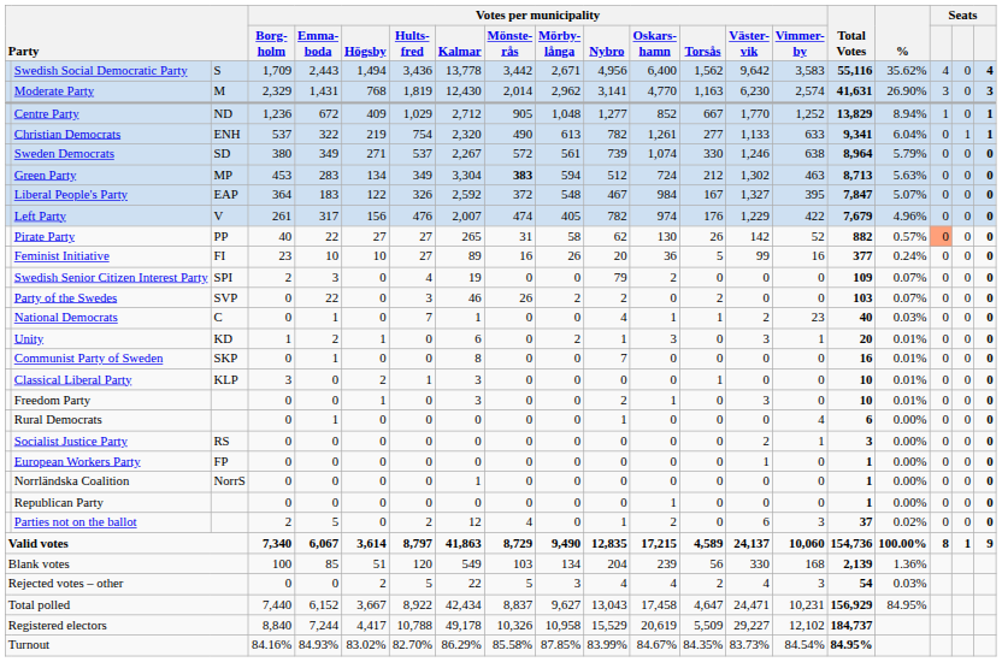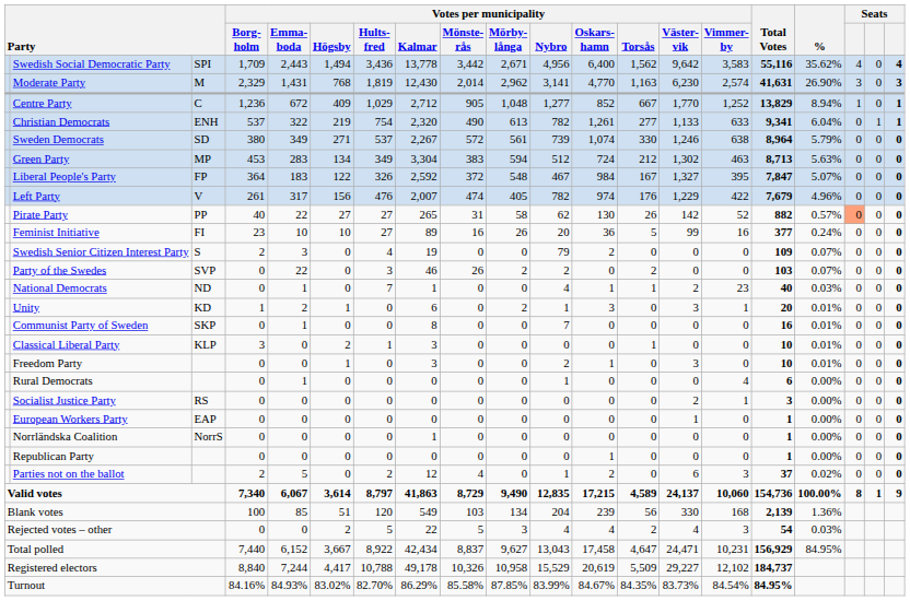 <table class="wikitable" border="1" style="text-align:right;">
 <tr>
 <th style="text-align:left;" valign=bottom rowspan=2 colspan=3>Party</th>
 <th colspan=12>Votes per municipality</th>
 <th align=center valign=bottom rowspan=2 width="50">Total Votes</th>
 <th align=center valign=bottom rowspan=2 width="50">%</th>
 <th colspan=3>Seats</th>
 </tr>
 <tr>
 <th align=center valign=bottom width="50"><a href='#'>Borg- holm</a></th>
 <th align=center valign=bottom width="50"><a href='#'>Emma- boda</a></th>
 <th align=center valign=bottom width="50"><a href='#'>Högsby</a></th>
 <th align=center valign=bottom width="50"><a href='#'>Hults- fred</a></th>
 <th align=center valign=bottom width="50"><a href='#'>Kalmar</a></th>
 <th align=center valign=bottom width="50"><a href='#'>Mönste- rås</a></th>
 <th align=center valign=bottom width="50"><a href='#'>Mörby- långa</a></th>
 <th align=center valign=bottom width="50"><a href='#'>Nybro</a></th>
 <th align=center valign=bottom width="50"><a href='#'>Oskars- hamn</a></th>
 <th align=center valign=bottom width="50"><a href='#'>Torsås</a></th>
 <th align=center valign=bottom width="50"><a href='#'>Väster- vik</a></th>
 <th align=center valign=bottom width="50"><a href='#'>Vimmer- by</a></th>
 <th align=center valign=bottom width="20"><small></small></th>
 <th align=center valign=bottom width="20"><small><a href='#'></a></small></th>
 <th align=center valign=bottom width="20"><small></small></th>
 </tr>
 <tr style="background:#CEE0F2;">
 <td></td>
 <td align=left style="white-space: nowrap;"><a href='#'>Swedish Social Democratic Party</a></td>
-<td align=left>S</td>
+<td align=left>SPI</td>
 <td>1,709</td>
 <td>2,443</td>
 <td>1,494</td>
 <td>3,436</td>
 <td>13,778</td>
 <td>3,442</td>
 <td>2,671</td>
 <td>4,956</td>
 <td>6,400</td>
 <td>1,562</td>
 <td>9,642</td>
 <td>3,583</td>
 <td><strong>55,116</strong></td>
 <td>35.62%</td>
 <td>4</td>
 <td>0</td>
 <td><strong>4</strong></td>
 </tr>
 <tr style="background:#CEE0F2;">
 <td></td>
 <td align=left><a href='#'>Moderate Party</a></td>
 <td align=left>M</td>
 <td>2,329</td>
 <td>1,431</td>
 <td>768</td>
 <td>1,819</td>
 <td>12,430</td>
 <td>2,014</td>
 <td>2,962</td>
 <td>3,141</td>
 <td>4,770</td>
 <td>1,163</td>
 <td>6,230</td>
 <td>2,574</td>
 <td><strong>41,631</strong></td>
 <td>26.90%</td>
 <td>3</td>
 <td>0</td>
 <td><strong>3</strong></td>
 </tr>
 <tr style="background:#CEE0F2; border-top:3px solid darkgray;">
 <td></td>
 <td align=left><a href='#'>Centre Party</a></td>
-<td align=left>ND</td>
+<td align=left>C</td>
 <td>1,236</td>
 <td>672</td>
 <td>409</td>
 <td>1,029</td>
 <td>2,712</td>
 <td>905</td>
 <td>1,048</td>
 <td>1,277</td>
 <td>852</td>
 <td>667</td>
 <td>1,770</td>
 <td>1,252</td>
 <td><strong>13,829</strong></td>
 <td>8.94%</td>
 <td>1</td>
 <td>0</td>
 <td><strong>1</strong></td>
 </tr>
 <tr style="background:#CEE0F2;">
 <td></td>
 <td align=left><a href='#'>Christian Democrats</a></td>
 <td align=left>ENH</td>
 <td>537</td>
 <td>322</td>
 <td>219</td>
 <td>754</td>
 <td>2,320</td>
 <td>490</td>
 <td>613</td>
 <td>782</td>
 <td>1,261</td>
 <td>277</td>
 <td>1,133</td>
 <td>633</td>
 <td><strong>9,341</strong></td>
 <td>6.04%</td>
 <td>0</td>
 <td>1</td>
 <td><strong>1</strong></td>
 </tr>
 <tr style="background:#CEE0F2;">
 <td></td>
 <td align=left><a href='#'>Sweden Democrats</a></td>
 <td align=left>SD</td>
 <td>380</td>
 <td>349</td>
 <td>271</td>
 <td>537</td>
 <td>2,267</td>
 <td>572</td>
 <td>561</td>
 <td>739</td>
 <td>1,074</td>
 <td>330</td>
 <td>1,246</td>
 <td>638</td>
 <td><strong>8,964</strong></td>
 <td>5.79%</td>
 <td>0</td>
 <td>0</td>
 <td><strong>0</strong></td>
 </tr>
 <tr style="background:#CEE0F2;">
 <td></td>
 <td align=left><a href='#'>Green Party</a></td>
 <td align=left>MP</td>
 <td>453</td>
 <td>283</td>
 <td>134</td>
 <td>349</td>
 <td>3,304</td>
-<td><strong>383</strong></td>
+<td>383</td>
 <td>594</td>
 <td>512</td>
 <td>724</td>
 <td>212</td>
 <td>1,302</td>
 <td>463</td>
 <td><strong>8,713</strong></td>
 <td>5.63%</td>
 <td>0</td>
 <td>0</td>
 <td><strong>0</strong></td>
 </tr>
 <tr style="background:#CEE0F2;">
 <td></td>
 <td align=left><a href='#'>Liberal People's Party</a></td>
-<td align=left>EAP</td>
+<td align=left>FP</td>
 <td>364</td>
 <td>183</td>
 <td>122</td>
 <td>326</td>
 <td>2,592</td>
 <td>372</td>
 <td>548</td>
 <td>467</td>
 <td>984</td>
 <td>167</td>
 <td>1,327</td>
 <td>395</td>
 <td><strong>7,847</strong></td>
 <td>5.07%</td>
 <td>0</td>
 <td>0</td>
 <td><strong>0</strong></td>
 </tr>
 <tr style="background:#CEE0F2;">
 <td></td>
 <td align=left><a href='#'>Left Party</a></td>
 <td align=left>V</td>
 <td>261</td>
 <td>317</td>
 <td>156</td>
 <td>476</td>
 <td>2,007</td>
 <td>474</td>
 <td>405</td>
 <td>782</td>
 <td>974</td>
 <td>176</td>
 <td>1,229</td>
 <td>422</td>
 <td><strong>7,679</strong></td>
 <td>4.96%</td>
 <td>0</td>
 <td>0</td>
 <td><strong>0</strong></td>
 </tr>
 <tr>
 <td></td>
 <td align=left><a href='#'>Pirate Party</a></td>
 <td align=left>PP</td>
 <td>40</td>
 <td>22</td>
 <td>27</td>
 <td>27</td>
 <td>265</td>
 <td>31</td>
 <td>58</td>
 <td>62</td>
 <td>130</td>
 <td>26</td>
 <td>142</td>
 <td>52</td>
 <td><strong>882</strong></td>
 <td>0.57%</td>
 <td style="background: lightsalmon;">0</td>
 <td>0</td>
 <td><strong>0</strong></td>
 </tr>
 <tr>
 <td></td>
 <td align=left><a href='#'>Feminist Initiative</a></td>
 <td align=left>FI</td>
 <td>23</td>
 <td>10</td>
 <td>10</td>
 <td>27</td>
 <td>89</td>
 <td>16</td>
 <td>26</td>
 <td>20</td>
 <td>36</td>
 <td>5</td>
 <td>99</td>
 <td>16</td>
 <td><strong>377</strong></td>
 <td>0.24%</td>
 <td>0</td>
 <td>0</td>
 <td><strong>0</strong></td>
 </tr>
 <tr>
 <td></td>
 <td align=left><a href='#'>Swedish Senior Citizen Interest Party</a></td>
-<td align=left>SPI</td>
+<td align=left>S</td>
 <td>2</td>
 <td>3</td>
 <td>0</td>
 <td>4</td>
 <td>19</td>
 <td>0</td>
 <td>0</td>
 <td>79</td>
 <td>2</td>
 <td>0</td>
 <td>0</td>
 <td>0</td>
 <td><strong>109</strong></td>
 <td>0.07%</td>
 <td>0</td>
 <td>0</td>
 <td><strong>0</strong></td>
 </tr>
 <tr>
 <td></td>
 <td align=left><a href='#'>Party of the Swedes</a></td>
 <td align=left>SVP</td>
 <td>0</td>
 <td>22</td>
 <td>0</td>
 <td>3</td>
 <td>46</td>
 <td>26</td>
 <td>2</td>
 <td>2</td>
 <td>0</td>
 <td>2</td>
 <td>0</td>
 <td>0</td>
 <td><strong>103</strong></td>
 <td>0.07%</td>
 <td>0</td>
 <td>0</td>
 <td><strong>0</strong></td>
 </tr>
 <tr>
 <td></td>
 <td align=left><a href='#'>National Democrats</a></td>
-<td align=left>C</td>
+<td align=left>ND</td>
 <td>0</td>
 <td>1</td>
 <td>0</td>
 <td>7</td>
 <td>1</td>
 <td>0</td>
 <td>0</td>
 <td>4</td>
 <td>1</td>
 <td>1</td>
 <td>2</td>
 <td>23</td>
 <td><strong>40</strong></td>
 <td>0.03%</td>
 <td>0</td>
 <td>0</td>
 <td><strong>0</strong></td>
 </tr>
 <tr>
 <td></td>
 <td align=left><a href='#'>Unity</a></td>
 <td align=left>KD</td>
 <td>1</td>
 <td>2</td>
 <td>1</td>
 <td>0</td>
 <td>6</td>
 <td>0</td>
 <td>2</td>
 <td>1</td>
 <td>3</td>
 <td>0</td>
 <td>3</td>
 <td>1</td>
 <td><strong>20</strong></td>
 <td>0.01%</td>
 <td>0</td>
 <td>0</td>
 <td><strong>0</strong></td>
 </tr>
 <tr>
 <td></td>
 <td align=left><a href='#'>Communist Party of Sweden</a></td>
 <td align=left>SKP</td>
 <td>0</td>
 <td>1</td>
 <td>0</td>
 <td>0</td>
 <td>8</td>
 <td>0</td>
 <td>0</td>
 <td>7</td>
 <td>0</td>
 <td>0</td>
 <td>0</td>
 <td>0</td>
 <td><strong>16</strong></td>
 <td>0.01%</td>
 <td>0</td>
 <td>0</td>
 <td><strong>0</strong></td>
 </tr>
 <tr>
 <td></td>
 <td align=left><a href='#'>Classical Liberal Party</a></td>
 <td align=left>KLP</td>
 <td>3</td>
 <td>0</td>
 <td>2</td>
 <td>1</td>
 <td>3</td>
 <td>0</td>
 <td>0</td>
 <td>0</td>
 <td>0</td>
 <td>1</td>
 <td>0</td>
 <td>0</td>
 <td><strong>10</strong></td>
 <td>0.01%</td>
 <td>0</td>
 <td>0</td>
 <td><strong>0</strong></td>
 </tr>
 <tr>
 <td></td>
 <td align=left>Freedom Party</td>
 <td></td>
 <td>0</td>
 <td>0</td>
 <td>1</td>
 <td>0</td>
 <td>3</td>
 <td>0</td>
 <td>0</td>
 <td>2</td>
 <td>1</td>
 <td>0</td>
 <td>3</td>
 <td>0</td>
 <td><strong>10</strong></td>
 <td>0.01%</td>
 <td>0</td>
 <td>0</td>
 <td><strong>0</strong></td>
 </tr>
 <tr>
 <td></td>
 <td align=left>Rural Democrats</td>
 <td></td>
 <td>0</td>
 <td>1</td>
 <td>0</td>
 <td>0</td>
 <td>0</td>
 <td>0</td>
 <td>0</td>
 <td>1</td>
 <td>0</td>
 <td>0</td>
 <td>0</td>
 <td>4</td>
 <td><strong>6</strong></td>
 <td>0.00%</td>
 <td>0</td>
 <td>0</td>
 <td><strong>0</strong></td>
 </tr>
 <tr>
 <td></td>
 <td align=left><a href='#'>Socialist Justice Party</a></td>
 <td align=left>RS</td>
 <td>0</td>
 <td>0</td>
 <td>0</td>
 <td>0</td>
 <td>0</td>
 <td>0</td>
 <td>0</td>
 <td>0</td>
 <td>0</td>
 <td>0</td>
 <td>2</td>
 <td>1</td>
 <td><strong>3</strong></td>
 <td>0.00%</td>
 <td>0</td>
 <td>0</td>
 <td><strong>0</strong></td>
 </tr>
 <tr>
 <td></td>
 <td align=left><a href='#'>European Workers Party</a></td>
-<td align=left>FP</td>
+<td align=left>EAP</td>
 <td>0</td>
 <td>0</td>
 <td>0</td>
 <td>0</td>
 <td>0</td>
 <td>0</td>
 <td>0</td>
 <td>0</td>
 <td>0</td>
 <td>0</td>
 <td>1</td>
 <td>0</td>
 <td><strong>1</strong></td>
 <td>0.00%</td>
 <td>0</td>
 <td>0</td>
 <td><strong>0</strong></td>
 </tr>
 <tr>
 <td></td>
 <td align=left>Norrländska Coalition</td>
 <td align=left>NorrS</td>
 <td>0</td>
 <td>0</td>
 <td>0</td>
 <td>0</td>
 <td>1</td>
 <td>0</td>
 <td>0</td>
 <td>0</td>
 <td>0</td>
 <td>0</td>
 <td>0</td>
 <td>0</td>
 <td><strong>1</strong></td>
 <td>0.00%</td>
 <td>0</td>
 <td>0</td>
 <td><strong>0</strong></td>
 </tr>
 <tr>
 <td></td>
 <td align=left>Republican Party</td>
 <td></td>
 <td>0</td>
 <td>0</td>
 <td>0</td>
 <td>0</td>
 <td>0</td>
 <td>0</td>
 <td>0</td>
 <td>0</td>
 <td>1</td>
 <td>0</td>
 <td>0</td>
 <td>0</td>
 <td><strong>1</strong></td>
 <td>0.00%</td>
 <td>0</td>
 <td>0</td>
 <td><strong>0</strong></td>
 </tr>
 <tr>
 <td></td>
 <td align=left><a href='#'>Parties not on the ballot</a></td>
 <td></td>
 <td>2</td>
 <td>5</td>
 <td>0</td>
 <td>2</td>
 <td>12</td>
 <td>4</td>
 <td>0</td>
 <td>1</td>
 <td>2</td>
 <td>0</td>
 <td>6</td>
 <td>3</td>
 <td><strong>37</strong></td>
 <td>0.02%</td>
 <td>0</td>
 <td>0</td>
 <td><strong>0</strong></td>
 </tr>
 <tr style="font-weight:bold">
 <td align=left colspan=3>Valid votes</td>
 <td>7,340</td>
 <td>6,067</td>
 <td>3,614</td>
 <td>8,797</td>
 <td>41,863</td>
 <td>8,729</td>
 <td>9,490</td>
 <td>12,835</td>
 <td>17,215</td>
 <td>4,589</td>
 <td>24,137</td>
 <td>10,060</td>
 <td>154,736</td>
 <td>100.00%</td>
 <td>8</td>
 <td>1</td>
 <td>9</td>
 </tr>
 <tr>
 <td align=left colspan=3>Blank votes</td>
 <td>100</td>
 <td>85</td>
 <td>51</td>
 <td>120</td>
 <td>549</td>
 <td>103</td>
 <td>134</td>
 <td>204</td>
 <td>239</td>
 <td>56</td>
 <td>330</td>
 <td>168</td>
 <td><strong>2,139</strong></td>
 <td>1.36%</td>
 <td></td>
 <td></td>
 <td></td>
 </tr>
 <tr>
 <td align=left colspan=3>Rejected votes – other</td>
 <td>0</td>
 <td>0</td>
 <td>2</td>
 <td>5</td>
 <td>22</td>
 <td>5</td>
 <td>3</td>
 <td>4</td>
 <td>4</td>
 <td>2</td>
 <td>4</td>
 <td>3</td>
 <td><strong>54</strong></td>
 <td>0.03%</td>
 <td></td>
 <td></td>
 <td></td>
 </tr>
 <tr>
 <td align=left colspan=3>Total polled</td>
 <td>7,440</td>
 <td>6,152</td>
 <td>3,667</td>
 <td>8,922</td>
 <td>42,434</td>
 <td>8,837</td>
 <td>9,627</td>
 <td>13,043</td>
 <td>17,458</td>
 <td>4,647</td>
 <td>24,471</td>
 <td>10,231</td>
 <td><strong>156,929</strong></td>
 <td>84.95%</td>
 <td></td>
 <td></td>
 <td></td>
 </tr>
 <tr>
 <td align=left colspan=3>Registered electors</td>
 <td>8,840</td>
 <td>7,244</td>
 <td>4,417</td>
 <td>10,788</td>
 <td>49,178</td>
 <td>10,326</td>
 <td>10,958</td>
 <td>15,529</td>
 <td>20,619</td>
 <td>5,509</td>
 <td>29,227</td>
 <td>12,102</td>
 <td><strong>184,737</strong></td>
 <td></td>
 <td></td>
 <td></td>
 <td></td>
 </tr>
 <tr>
 <td align=left colspan=3>Turnout</td>
 <td>84.16%</td>
 <td>84.93%</td>
 <td>83.02%</td>
 <td>82.70%</td>
 <td>86.29%</td>
 <td>85.58%</td>
 <td>87.85%</td>
 <td>83.99%</td>
 <td>84.67%</td>
 <td>84.35%</td>
 <td>83.73%</td>
 <td>84.54%</td>
 <td><strong>84.95%</strong></td>
 <td></td>
 <td></td>
 <td></td>
 <td></td>
 </tr>
 </table>
